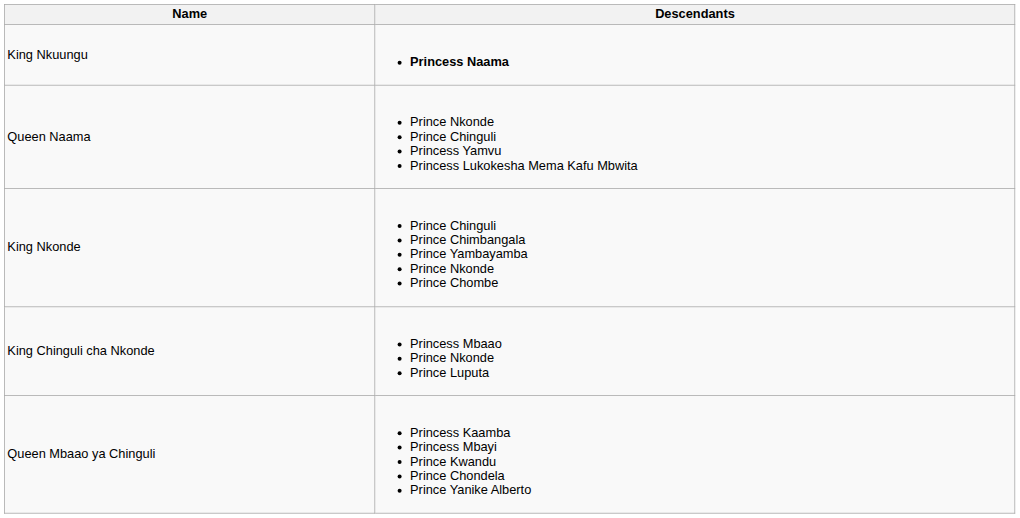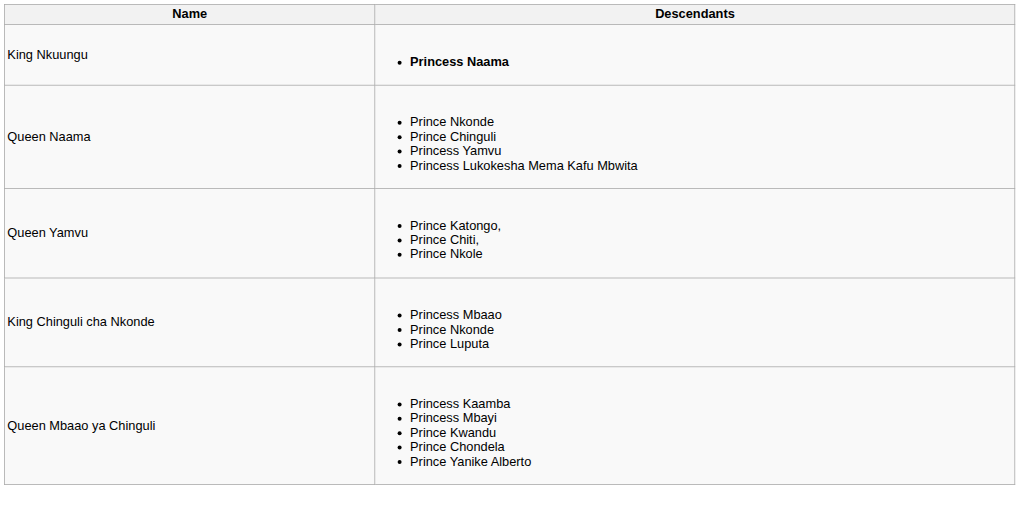 <table class="wikitable" style="width: 100%; font-size: 100%;" cellpadding="2">
 <tr>
 <th scope="col">Name</th>
 <th scope="col">Descendants</th>
 </tr>
 <tr align=left>
 <td>King Nkuungu</td>
 <td><strong><br><ul><li>Princess Naama</li></ul></strong></td>
 </tr>
 <tr align=left>
 <td>Queen Naama</td>
 <td><br><ul><li>Prince Nkonde</li><li>Prince Chinguli</li><li>Princess Yamvu</li><li>Princess Lukokesha Mema Kafu Mbwita</li></ul></td>
 </tr>
 <tr align=left>
-<td>King Nkonde</td>
-<td><br><ul><li>Prince Chinguli</li><li>Prince Chimbangala</li><li>Prince Yambayamba</li><li>Prince Nkonde</li><li>Prince Chombe</li></ul></td>
+<td>Queen Yamvu</td>
+<td><br><ul><li>Prince Katongo,</li><li>Prince Chiti,</li><li>Prince Nkole</li></ul></td>
 </tr>
 <tr align=left>
 <td>King Chinguli cha Nkonde</td>
 <td><br><ul><li>Princess Mbaao</li><li>Prince Nkonde</li><li>Prince Luputa</li></ul></td>
 </tr>
 <tr align=left>
 <td>Queen Mbaao ya Chinguli</td>
 <td><br><ul><li>Princess Kaamba</li><li>Princess Mbayi</li><li>Prince Kwandu</li><li>Prince Chondela</li><li>Prince Yanike Alberto</li></ul></td>
 </tr>
 </table>
